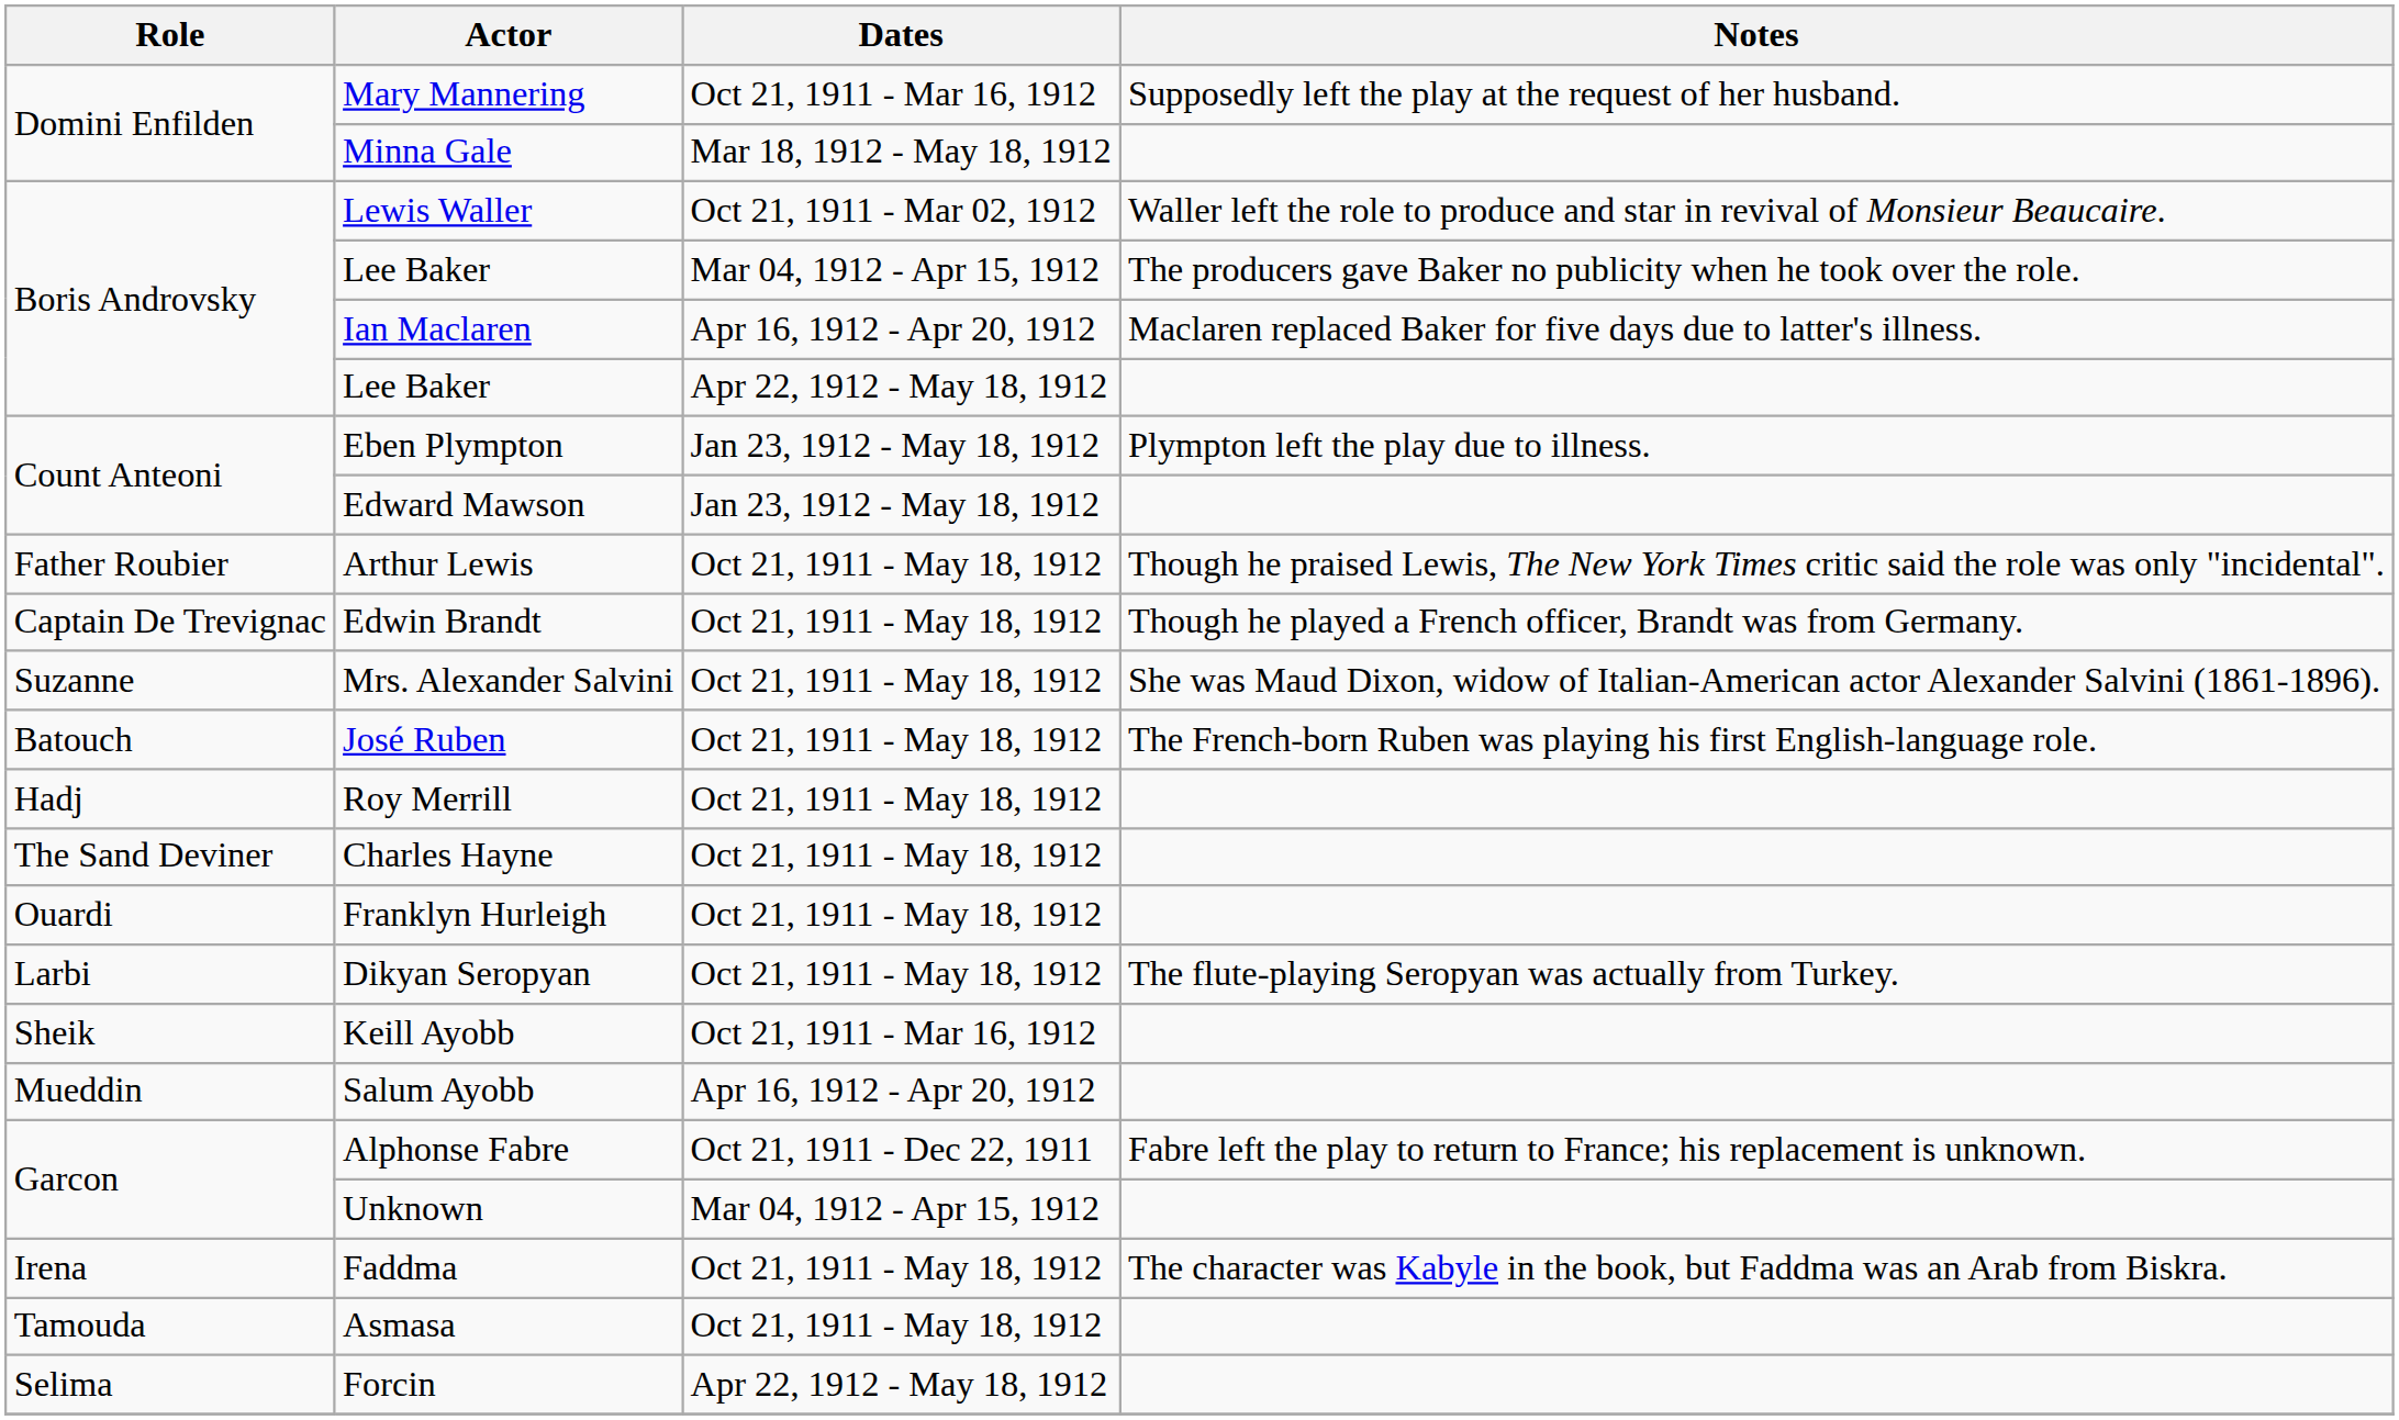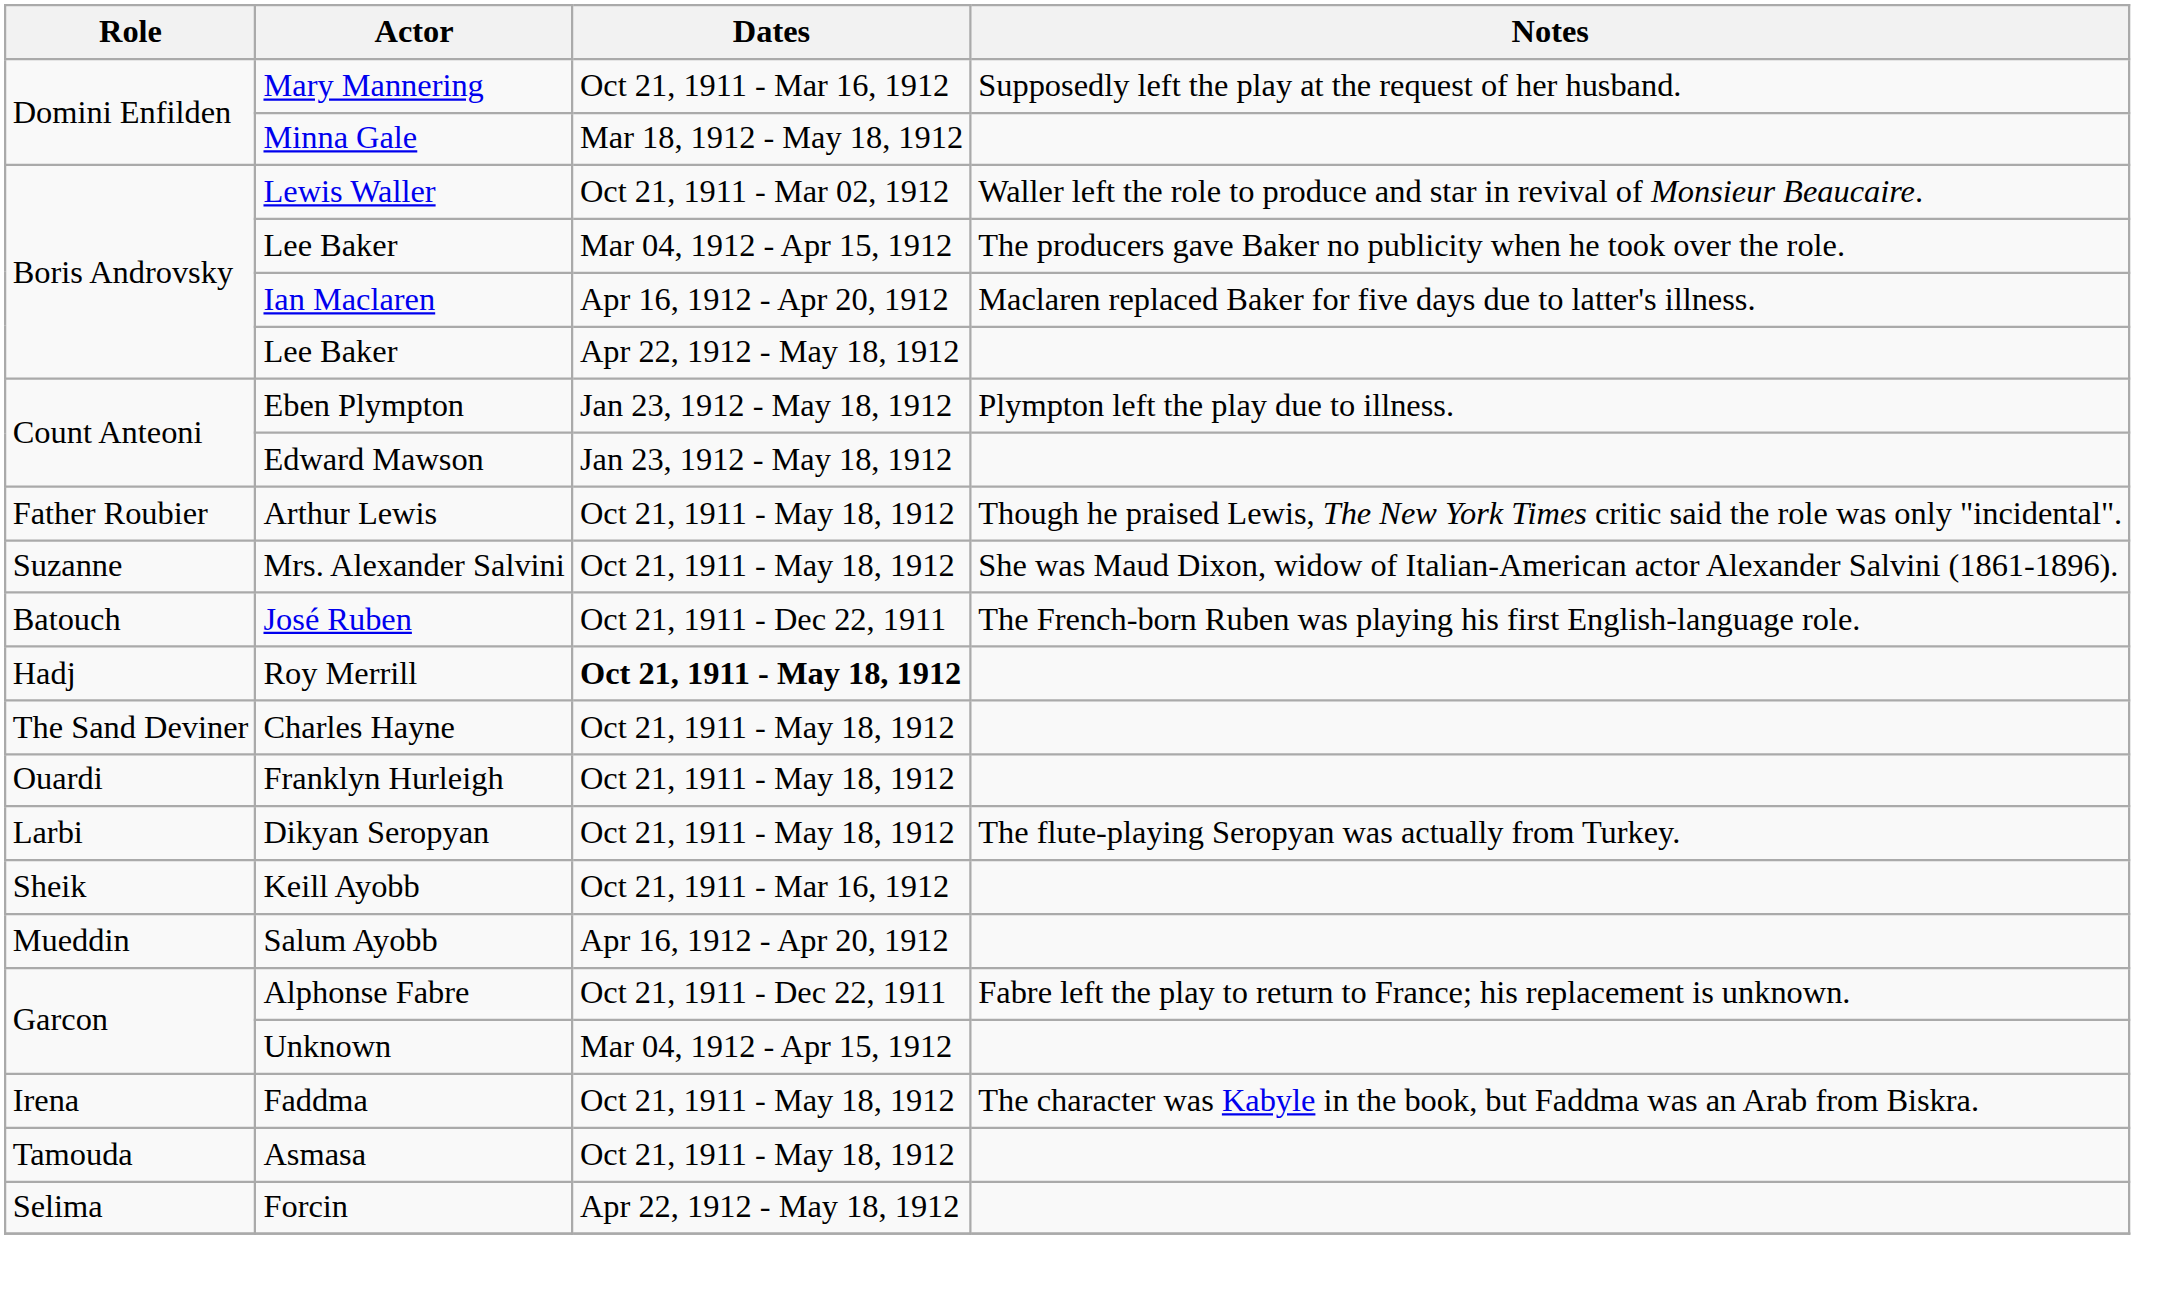 <table class="wikitable sortable plainrowheaders" style="font-size: 90%">
 <tr>
 <th scope="col">Role</th>
 <th scope="col">Actor</th>
 <th scope="col">Dates</th>
 <th scope="col">Notes</th>
 </tr>
 <tr>
 <td rowspan=2>Domini Enfilden</td>
 <td><a href='#'>Mary Mannering</a></td>
 <td>Oct 21, 1911 - Mar 16, 1912</td>
 <td>Supposedly left the play at the request of her husband.</td>
 </tr>
 <tr>
 <td><a href='#'>Minna Gale</a></td>
 <td>Mar 18, 1912 - May 18, 1912</td>
 <td></td>
 </tr>
 <tr>
 <td rowspan=4>Boris Androvsky</td>
 <td><a href='#'>Lewis Waller</a></td>
 <td>Oct 21, 1911 - Mar 02, 1912</td>
 <td>Waller left the role to produce and star in revival of <em>Monsieur Beaucaire</em>.</td>
 </tr>
 <tr>
 <td>Lee Baker</td>
 <td>Mar 04, 1912 - Apr 15, 1912</td>
 <td>The producers gave Baker no publicity when he took over the role.</td>
 </tr>
 <tr>
 <td><a href='#'>Ian Maclaren</a></td>
 <td>Apr 16, 1912 - Apr 20, 1912</td>
 <td>Maclaren replaced Baker for five days due to latter's illness.</td>
 </tr>
 <tr>
 <td>Lee Baker</td>
 <td>Apr 22, 1912 - May 18, 1912</td>
 <td></td>
 </tr>
 <tr>
 <td rowspan=2>Count Anteoni</td>
 <td>Eben Plympton</td>
 <td>Jan 23, 1912 - May 18, 1912</td>
 <td>Plympton left the play due to illness.</td>
 </tr>
 <tr>
 <td>Edward Mawson</td>
 <td>Jan 23, 1912 - May 18, 1912</td>
 <td></td>
 </tr>
 <tr>
 <td>Father Roubier</td>
 <td>Arthur Lewis</td>
 <td>Oct 21, 1911 - May 18, 1912</td>
 <td>Though he praised Lewis, <em>The New York Times</em> critic said the role was only "incidental".</td>
 </tr>
 <tr>
-<td>Captain De Trevignac</td>
-<td>Edwin Brandt</td>
-<td>Oct 21, 1911 - May 18, 1912</td>
-<td>Though he played a French officer, Brandt was from Germany.</td>
-</tr>
-<tr>
 <td>Suzanne</td>
 <td>Mrs. Alexander Salvini</td>
 <td>Oct 21, 1911 - May 18, 1912</td>
 <td>She was Maud Dixon, widow of Italian-American actor Alexander Salvini (1861-1896).</td>
 </tr>
 <tr>
 <td>Batouch</td>
 <td><a href='#'>José Ruben</a></td>
-<td>Oct 21, 1911 - May 18, 1912</td>
+<td>Oct 21, 1911 - Dec 22, 1911</td>
 <td>The French-born Ruben was playing his first English-language role.</td>
 </tr>
 <tr>
 <td>Hadj</td>
 <td>Roy Merrill</td>
-<td>Oct 21, 1911 - May 18, 1912</td>
+<td><strong>Oct 21, 1911 - May 18, 1912</strong></td>
 <td></td>
 </tr>
 <tr>
 <td>The Sand Deviner</td>
 <td>Charles Hayne</td>
 <td>Oct 21, 1911 - May 18, 1912</td>
 <td></td>
 </tr>
 <tr>
 <td>Ouardi</td>
 <td>Franklyn Hurleigh</td>
 <td>Oct 21, 1911 - May 18, 1912</td>
 <td></td>
 </tr>
 <tr>
 <td>Larbi</td>
 <td>Dikyan Seropyan</td>
 <td>Oct 21, 1911 - May 18, 1912</td>
 <td>The flute-playing Seropyan was actually from Turkey.</td>
 </tr>
 <tr>
 <td>Sheik</td>
 <td>Keill Ayobb</td>
 <td>Oct 21, 1911 - Mar 16, 1912</td>
 <td></td>
 </tr>
 <tr>
 <td>Mueddin</td>
 <td>Salum Ayobb</td>
 <td>Apr 16, 1912 - Apr 20, 1912</td>
 <td></td>
 </tr>
 <tr>
 <td rowspan=2>Garcon</td>
 <td>Alphonse Fabre</td>
 <td>Oct 21, 1911 - Dec 22, 1911</td>
 <td>Fabre left the play to return to France; his replacement is unknown.</td>
 </tr>
 <tr>
 <td>Unknown</td>
 <td>Mar 04, 1912 - Apr 15, 1912</td>
 <td></td>
 </tr>
 <tr>
 <td>Irena</td>
 <td>Faddma</td>
 <td>Oct 21, 1911 - May 18, 1912</td>
 <td>The character was <a href='#'>Kabyle</a> in the book, but Faddma was an Arab from Biskra.</td>
 </tr>
 <tr>
 <td>Tamouda</td>
 <td>Asmasa</td>
 <td>Oct 21, 1911 - May 18, 1912</td>
 <td></td>
 </tr>
 <tr>
 <td>Selima</td>
 <td>Forcin</td>
 <td>Apr 22, 1912 - May 18, 1912</td>
 <td></td>
 </tr>
 <tr>
 </tr>
 </table>
